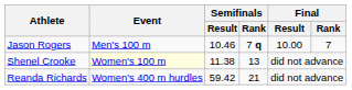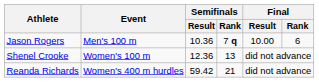 <table class=wikitable style="font-size:90%">
 <tr>
 <th rowspan="2">Athlete</th>
 <th rowspan="2">Event</th>
 <th colspan="2">Semifinals</th>
 <th colspan="2">Final</th>
 </tr>
 <tr style="font-size:95%">
 <th>Result</th>
 <th>Rank</th>
 <th>Result</th>
 <th>Rank</th>
 </tr>
 <tr align=center>
 <td align=left><a href='#'>Jason Rogers</a></td>
 <td align=left><a href='#'>Men's 100 m</a></td>
-<td>10.46</td>
+<td>10.36</td>
 <td>7 <strong>q</strong></td>
 <td>10.00</td>
-<td>7</td>
+<td>6</td>
 </tr>
 <tr align=center>
 <td align=left><a href='#'>Shenel Crooke</a></td>
-<td align=left style="background: lightyellow;"><a href='#'>Women's 100 m</a></td>
-<td>11.38</td>
+<td align=left><a href='#'>Women's 100 m</a></td>
+<td>12.36</td>
 <td>13</td>
 <td colspan=2>did not advance</td>
 </tr>
 <tr align=center>
 <td align=left><a href='#'>Reanda Richards</a></td>
 <td align=left><a href='#'>Women's 400 m hurdles</a></td>
 <td>59.42</td>
 <td>21</td>
 <td colspan=2>did not advance</td>
 </tr>
 </table>
